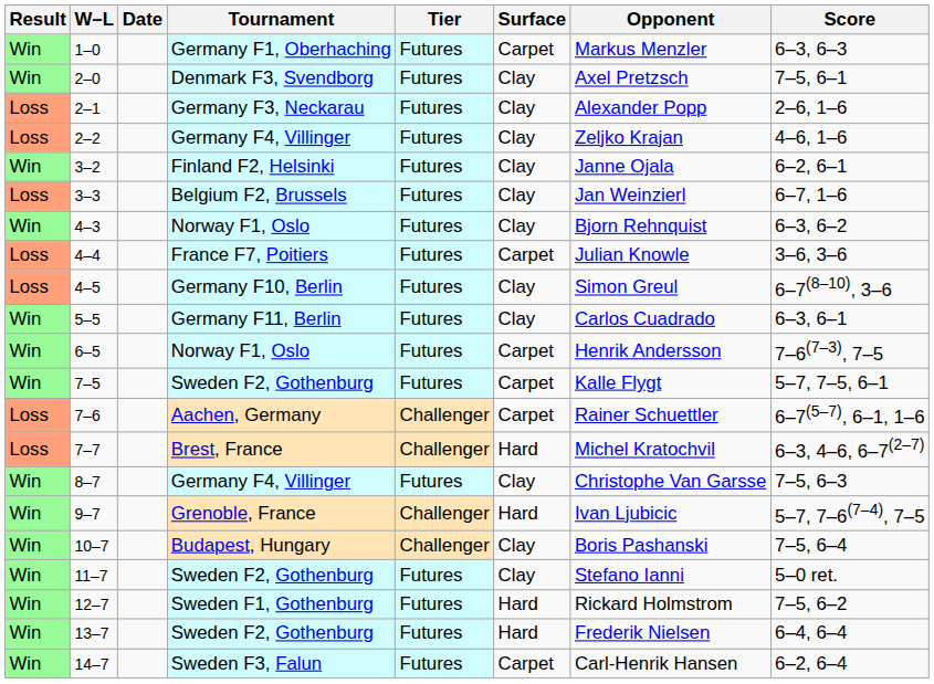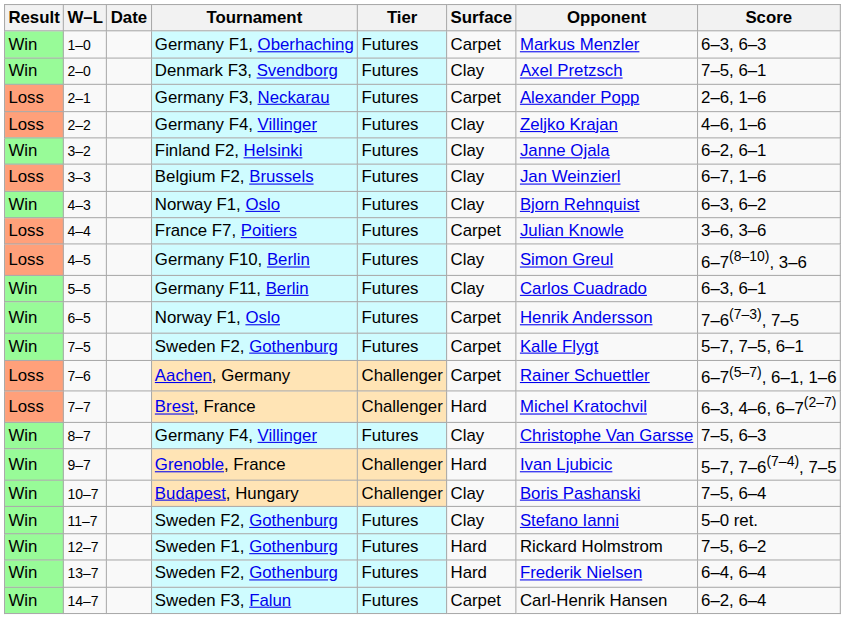 <table class="sortable wikitable">
 <tr>
 <th>Result</th>
 <th class="unsortable">W–L</th>
 <th>Date</th>
 <th>Tournament</th>
 <th>Tier</th>
 <th>Surface</th>
 <th>Opponent</th>
 <th class="unsortable">Score</th>
 </tr>
 <tr>
 <td style="background:#98fb98;">Win</td>
 <td><small>1–0</small></td>
 <td></td>
 <td style="background:#cffcff;">Germany F1, <a href='#'>Oberhaching</a></td>
 <td style="background:#cffcff;">Futures</td>
 <td>Carpet</td>
 <td> <a href='#'>Markus Menzler</a></td>
 <td>6–3, 6–3</td>
 </tr>
 <tr>
 <td style="background:#98fb98;">Win</td>
 <td><small>2–0</small></td>
 <td></td>
 <td style="background:#cffcff;">Denmark F3, <a href='#'>Svendborg</a></td>
 <td style="background:#cffcff;">Futures</td>
 <td>Clay</td>
 <td> <a href='#'>Axel Pretzsch</a></td>
 <td>7–5, 6–1</td>
 </tr>
 <tr>
 <td style="background:#ffa07a;">Loss</td>
 <td><small>2–1</small></td>
 <td></td>
 <td style="background:#cffcff;">Germany F3, <a href='#'>Neckarau</a></td>
 <td style="background:#cffcff;">Futures</td>
-<td>Clay</td>
+<td>Carpet</td>
 <td> <a href='#'>Alexander Popp</a></td>
 <td>2–6, 1–6</td>
 </tr>
 <tr>
 <td style="background:#ffa07a;">Loss</td>
 <td><small>2–2</small></td>
 <td></td>
 <td style="background:#cffcff;">Germany F4, <a href='#'>Villinger</a></td>
 <td style="background:#cffcff;">Futures</td>
 <td>Clay</td>
 <td> <a href='#'>Zeljko Krajan</a></td>
 <td>4–6, 1–6</td>
 </tr>
 <tr>
 <td style="background:#98fb98;">Win</td>
 <td><small>3–2</small></td>
 <td></td>
 <td style="background:#cffcff;">Finland F2, <a href='#'>Helsinki</a></td>
 <td style="background:#cffcff;">Futures</td>
 <td>Clay</td>
 <td> <a href='#'>Janne Ojala</a></td>
 <td>6–2, 6–1</td>
 </tr>
 <tr>
 <td style="background:#ffa07a;">Loss</td>
 <td><small>3–3</small></td>
 <td></td>
 <td style="background:#cffcff;">Belgium F2, <a href='#'>Brussels</a></td>
 <td style="background:#cffcff;">Futures</td>
 <td>Clay</td>
 <td> <a href='#'>Jan Weinzierl</a></td>
 <td>6–7, 1–6</td>
 </tr>
 <tr>
 <td style="background:#98fb98;">Win</td>
 <td><small>4–3</small></td>
 <td></td>
 <td style="background:#cffcff;">Norway F1, <a href='#'>Oslo</a></td>
 <td style="background:#cffcff;">Futures</td>
 <td>Clay</td>
 <td> <a href='#'>Bjorn Rehnquist</a></td>
 <td>6–3, 6–2</td>
 </tr>
 <tr>
 <td style="background:#ffa07a;">Loss</td>
 <td><small>4–4</small></td>
 <td></td>
 <td style="background:#cffcff;">France F7, <a href='#'>Poitiers</a></td>
 <td style="background:#cffcff;">Futures</td>
 <td>Carpet</td>
 <td> <a href='#'>Julian Knowle</a></td>
 <td>3–6, 3–6</td>
 </tr>
 <tr>
 <td style="background:#ffa07a;">Loss</td>
 <td><small>4–5</small></td>
 <td></td>
 <td style="background:#cffcff;">Germany F10, <a href='#'>Berlin</a></td>
 <td style="background:#cffcff;">Futures</td>
 <td>Clay</td>
 <td> <a href='#'>Simon Greul</a></td>
 <td>6–7<sup>(8–10)</sup>, 3–6</td>
 </tr>
 <tr>
 <td style="background:#98fb98;">Win</td>
 <td><small>5–5</small></td>
 <td></td>
 <td style="background:#cffcff;">Germany F11, <a href='#'>Berlin</a></td>
 <td style="background:#cffcff;">Futures</td>
 <td>Clay</td>
 <td> <a href='#'>Carlos Cuadrado</a></td>
 <td>6–3, 6–1</td>
 </tr>
 <tr>
 <td style="background:#98fb98;">Win</td>
 <td><small>6–5</small></td>
 <td></td>
 <td style="background:#cffcff;">Norway F1, <a href='#'>Oslo</a></td>
 <td style="background:#cffcff;">Futures</td>
 <td>Carpet</td>
 <td> <a href='#'>Henrik Andersson</a></td>
 <td>7–6<sup>(7–3)</sup>, 7–5</td>
 </tr>
 <tr>
 <td style="background:#98fb98;">Win</td>
 <td><small>7–5</small></td>
 <td></td>
 <td style="background:#cffcff;">Sweden F2, <a href='#'>Gothenburg</a></td>
 <td style="background:#cffcff;">Futures</td>
 <td>Carpet</td>
 <td> <a href='#'>Kalle Flygt</a></td>
 <td>5–7, 7–5, 6–1</td>
 </tr>
 <tr>
 <td style="background:#ffa07a;">Loss</td>
 <td><small>7–6</small></td>
 <td></td>
 <td style="background:moccasin;"><a href='#'>Aachen</a>, Germany</td>
 <td style="background:moccasin;">Challenger</td>
 <td>Carpet</td>
 <td> <a href='#'>Rainer Schuettler</a></td>
 <td>6–7<sup>(5–7)</sup>, 6–1, 1–6</td>
 </tr>
 <tr>
 <td style="background:#ffa07a;">Loss</td>
 <td><small>7–7</small></td>
 <td></td>
 <td style="background:moccasin;"><a href='#'>Brest</a>, France</td>
 <td style="background:moccasin;">Challenger</td>
 <td>Hard</td>
 <td> <a href='#'>Michel Kratochvil</a></td>
 <td>6–3, 4–6, 6–7<sup>(2–7)</sup></td>
 </tr>
 <tr>
 <td style="background:#98fb98;">Win</td>
 <td><small>8–7</small></td>
 <td></td>
 <td style="background:#cffcff;">Germany F4, <a href='#'>Villinger</a></td>
 <td style="background:#cffcff;">Futures</td>
 <td>Clay</td>
 <td> <a href='#'>Christophe Van Garsse</a></td>
 <td>7–5, 6–3</td>
 </tr>
 <tr>
 <td style="background:#98fb98;">Win</td>
 <td><small>9–7</small></td>
 <td></td>
 <td style="background:moccasin;"><a href='#'>Grenoble</a>, France</td>
 <td style="background:moccasin;">Challenger</td>
 <td>Hard</td>
 <td> <a href='#'>Ivan Ljubicic</a></td>
 <td>5–7, 7–6<sup>(7–4)</sup>, 7–5</td>
 </tr>
 <tr>
 <td style="background:#98fb98;">Win</td>
 <td><small>10–7</small></td>
 <td></td>
 <td style="background:moccasin;"><a href='#'>Budapest</a>, Hungary</td>
 <td style="background:moccasin;">Challenger</td>
 <td>Clay</td>
 <td> <a href='#'>Boris Pashanski</a></td>
 <td>7–5, 6–4</td>
 </tr>
 <tr>
 <td style="background:#98fb98;">Win</td>
 <td><small>11–7</small></td>
 <td></td>
 <td style="background:#cffcff;">Sweden F2, <a href='#'>Gothenburg</a></td>
 <td style="background:#cffcff;">Futures</td>
 <td>Clay</td>
 <td> <a href='#'>Stefano Ianni</a></td>
 <td>5–0 ret.</td>
 </tr>
 <tr>
 <td style="background:#98fb98;">Win</td>
 <td><small>12–7</small></td>
 <td></td>
 <td style="background:#cffcff;">Sweden F1, <a href='#'>Gothenburg</a></td>
 <td style="background:#cffcff;">Futures</td>
 <td>Hard</td>
 <td> Rickard Holmstrom</td>
 <td>7–5, 6–2</td>
 </tr>
 <tr>
 <td style="background:#98fb98;">Win</td>
 <td><small>13–7</small></td>
 <td></td>
 <td style="background:#cffcff;">Sweden F2, <a href='#'>Gothenburg</a></td>
 <td style="background:#cffcff;">Futures</td>
 <td>Hard</td>
 <td> <a href='#'>Frederik Nielsen</a></td>
 <td>6–4, 6–4</td>
 </tr>
 <tr>
 <td style="background:#98fb98;">Win</td>
 <td><small>14–7</small></td>
 <td></td>
 <td style="background:#cffcff;">Sweden F3, <a href='#'>Falun</a></td>
 <td style="background:#cffcff;">Futures</td>
 <td>Carpet</td>
 <td> Carl-Henrik Hansen</td>
 <td>6–2, 6–4</td>
 </tr>
 </table>
